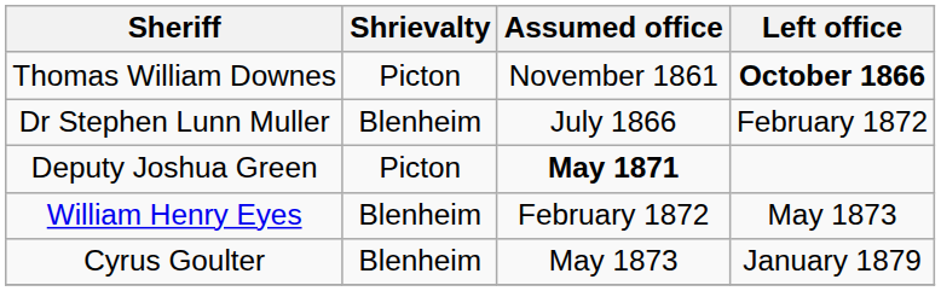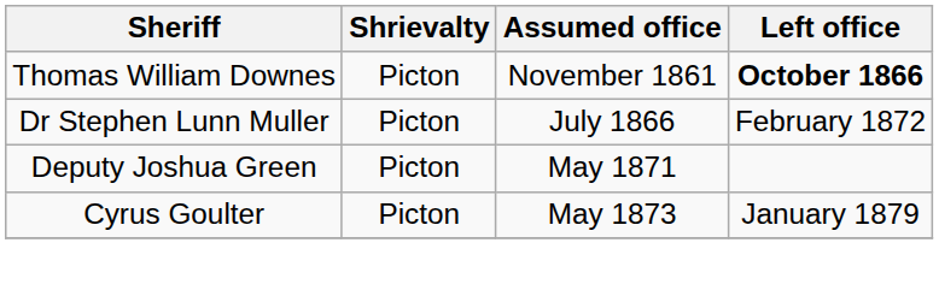 <table class="wikitable plainrowheaders" style="text-align:center;">
 <tr>
 <th>Sheriff</th>
 <th>Shrievalty</th>
 <th>Assumed office</th>
 <th>Left office</th>
 </tr>
 <tr>
 <td>Thomas William Downes</td>
 <td>Picton</td>
 <td>November 1861</td>
 <td><strong>October 1866</strong></td>
 </tr>
 <tr>
 <td>Dr Stephen Lunn Muller</td>
-<td>Blenheim</td>
+<td>Picton</td>
 <td>July 1866</td>
 <td>February 1872</td>
 </tr>
 <tr>
 <td>Deputy Joshua Green</td>
 <td>Picton</td>
-<td><strong>May 1871</strong></td>
+<td>May 1871</td>
 <td></td>
 </tr>
 <tr>
-<td><a href='#'>William Henry Eyes</a></td>
-<td>Blenheim</td>
-<td>February 1872</td>
-<td>May 1873</td>
-</tr>
-<tr>
 <td>Cyrus Goulter</td>
-<td>Blenheim</td>
+<td>Picton</td>
 <td>May 1873</td>
 <td>January 1879</td>
 </tr>
 <tr>
 </tr>
 </table>
